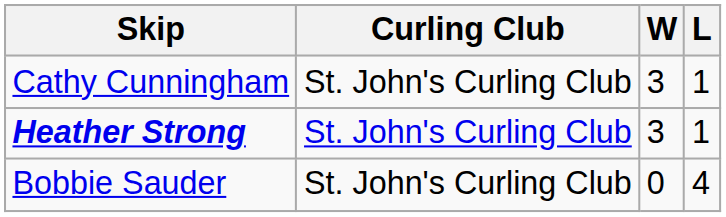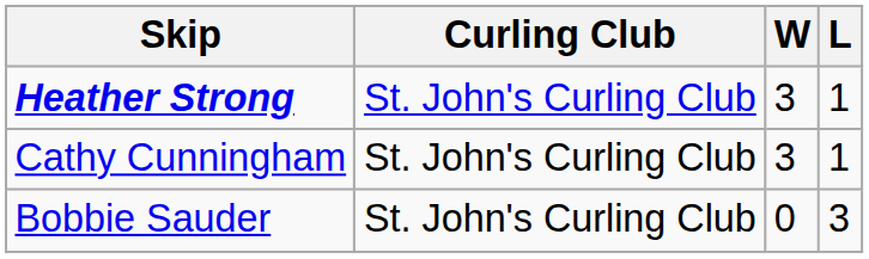 <table class="wikitable">
 <tr>
 <th>Skip</th>
 <th>Curling Club</th>
 <th>W</th>
 <th>L</th>
 </tr>
 <tr>
-<td><a href='#'>Cathy Cunningham</a></td>
-<td>St. John's Curling Club</td>
+<td><strong><em><a href='#'>Heather Strong</a></em></strong></td>
+<td><a href='#'>St. John's Curling Club</a></td>
 <td>3</td>
 <td>1</td>
 </tr>
 <tr>
-<td><strong><em><a href='#'>Heather Strong</a></em></strong></td>
-<td><a href='#'>St. John's Curling Club</a></td>
+<td><a href='#'>Cathy Cunningham</a></td>
+<td>St. John's Curling Club</td>
 <td>3</td>
 <td>1</td>
 </tr>
 <tr>
 <td><a href='#'>Bobbie Sauder</a></td>
 <td>St. John's Curling Club</td>
 <td>0</td>
-<td>4</td>
+<td>3</td>
 </tr>
 </table>
